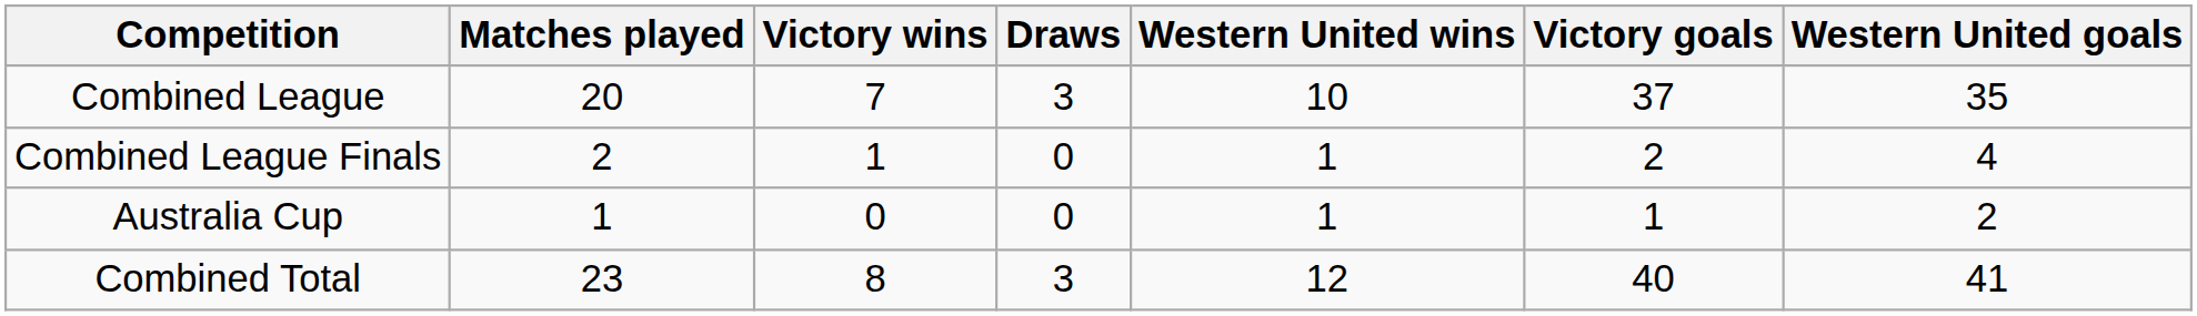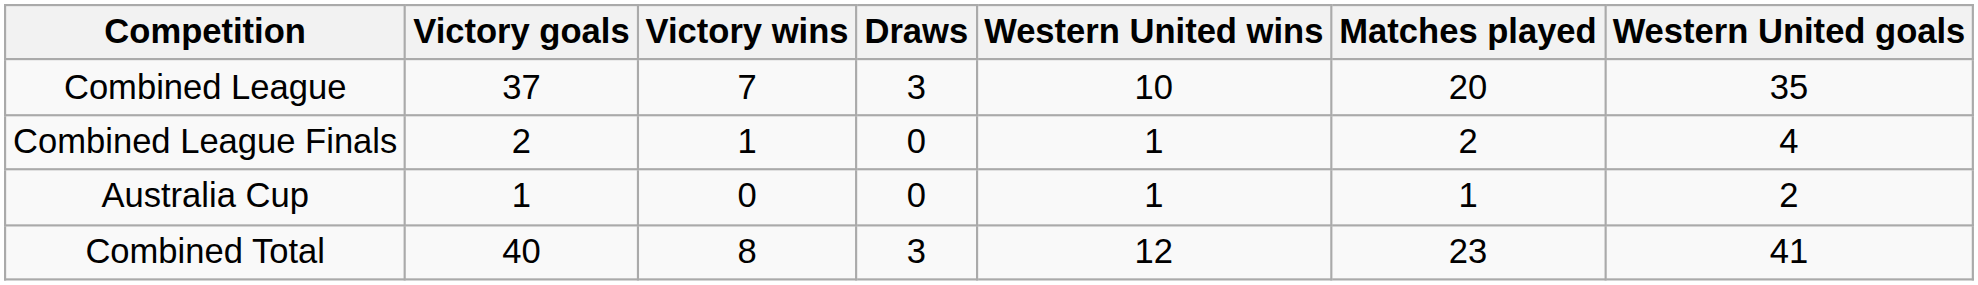 <table class="wikitable" style="text-align: center;">
 <tr>
 <th>Competition</th>
-<th>Matches played</th>
+<th>Victory goals</th>
 <th>Victory wins</th>
 <th>Draws</th>
 <th>Western United wins</th>
-<th>Victory goals</th>
+<th>Matches played</th>
 <th>Western United goals</th>
 </tr>
 <tr>
 <td>Combined League</td>
-<td>20</td>
+<td>37</td>
 <td>7</td>
 <td>3</td>
 <td>10</td>
-<td>37</td>
+<td>20</td>
 <td>35</td>
 </tr>
 <tr>
 <td>Combined League Finals</td>
 <td>2</td>
 <td>1</td>
 <td>0</td>
 <td>1</td>
 <td>2</td>
 <td>4</td>
 </tr>
 <tr>
 <td>Australia Cup</td>
 <td>1</td>
 <td>0</td>
 <td>0</td>
 <td>1</td>
 <td>1</td>
 <td>2</td>
 </tr>
 <tr>
 <td>Combined Total</td>
-<td>23</td>
+<td>40</td>
 <td>8</td>
 <td>3</td>
 <td>12</td>
-<td>40</td>
+<td>23</td>
 <td>41</td>
 </tr>
 </table>
